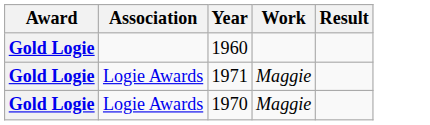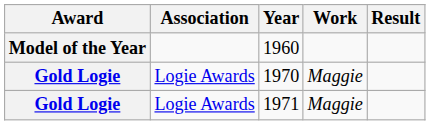 <table class="wikitable sortable plainrowheaders">
 <tr>
 <th scope="col">Award</th>
 <th scope="col">Association</th>
 <th scope="col">Year</th>
 <th scope="col">Work</th>
 <th scope="col">Result</th>
 </tr>
 <tr>
-<th scope="row"><a href='#'>Gold Logie</a></th>
+<th scope="row">Model of the Year</th>
 <td></td>
 <td>1960</td>
 <td></td>
+<td></td>
+</tr>
+<tr>
+<th scope="row"><a href='#'>Gold Logie</a></th>
+<td><a href='#'>Logie Awards</a></td>
+<td>1970</td>
+<td><em>Maggie</em></td>
 <td></td>
 </tr>
 <tr>
 <th scope="row"><a href='#'>Gold Logie</a></th>
 <td><a href='#'>Logie Awards</a></td>
 <td>1971</td>
 <td><em>Maggie</em></td>
 <td></td>
 </tr>
-<tr>
-<th scope="row"><a href='#'>Gold Logie</a></th>
-<td><a href='#'>Logie Awards</a></td>
-<td>1970</td>
-<td><em>Maggie</em></td>
-<td></td>
-</tr>
 </table>
